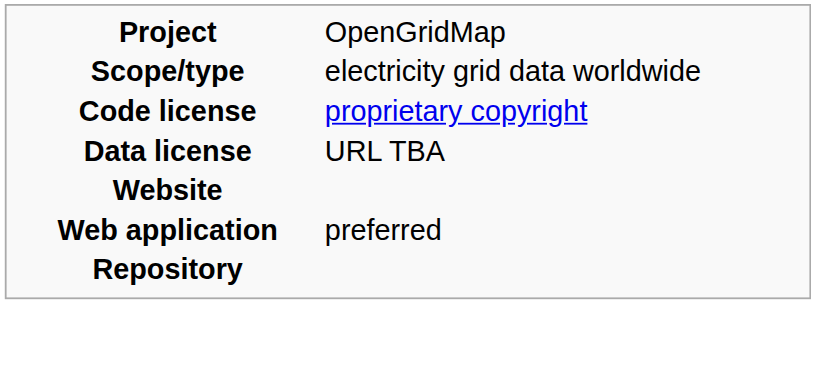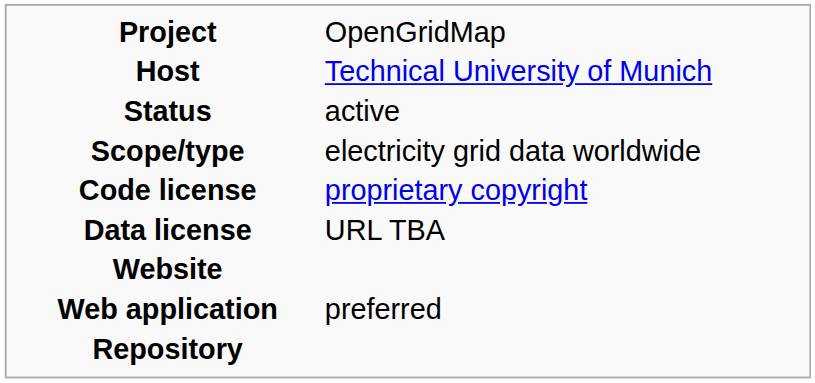 <table class="infobox" style="width: 28em">
 <tr>
 <th style="width: 35%">Project</th>
 <td style="width: 55%">OpenGridMap</td>
+</tr>
+<tr>
+<th>Host</th>
+<td><a href='#'>Technical University of Munich</a></td>
+</tr>
+<tr>
+<th>Status</th>
+<td>active</td>
 </tr>
 <tr>
 <th>Scope/type</th>
 <td>electricity grid data worldwide</td>
 </tr>
 <tr>
 <th>Code license</th>
 <td><a href='#'>proprietary copyright</a></td>
 </tr>
 <tr>
 <th>Data license</th>
 <td>URL TBA</td>
 </tr>
 <tr>
 <th>Website</th>
 <td></td>
 </tr>
 <tr>
 <th>Web application</th>
 <td><a href='#'></a> preferred</td>
 </tr>
 <tr>
 <th>Repository</th>
 <td></td>
 </tr>
 </table>
